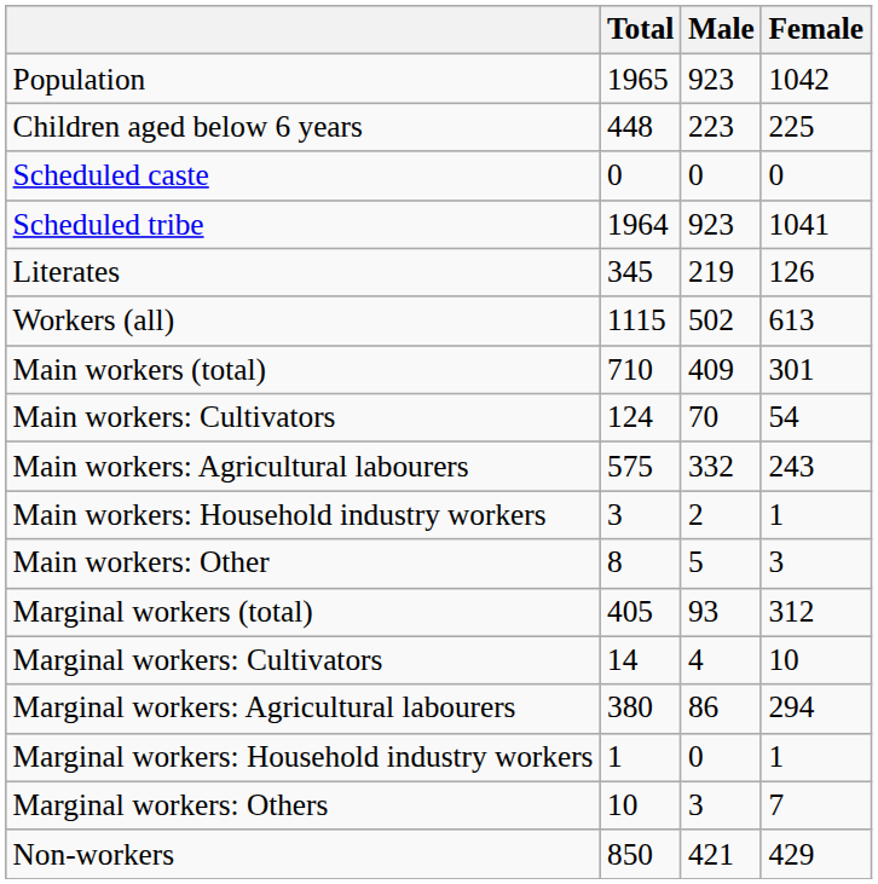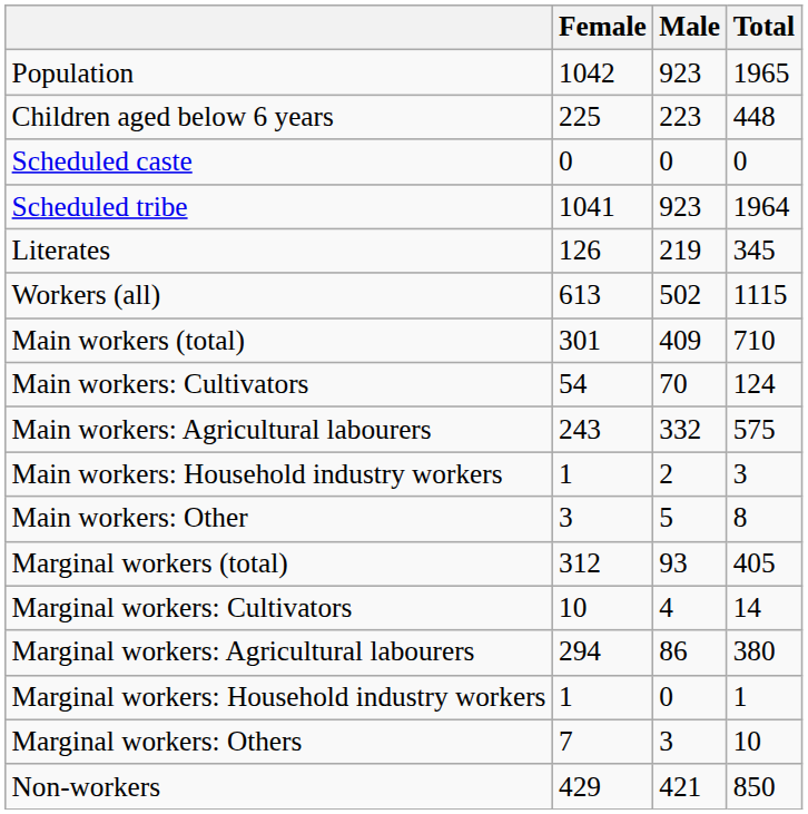 <table class="wikitable sortable">
 <tr>
 <th></th>
+<th>Female</th>
+<th>Male</th>
 <th>Total</th>
-<th>Male</th>
-<th>Female</th>
 </tr>
 <tr>
 <td>Population</td>
+<td>1042</td>
+<td>923</td>
 <td>1965</td>
-<td>923</td>
-<td>1042</td>
 </tr>
 <tr>
 <td>Children aged below 6 years</td>
+<td>225</td>
+<td>223</td>
 <td>448</td>
-<td>223</td>
-<td>225</td>
 </tr>
 <tr>
 <td><a href='#'>Scheduled caste</a></td>
 <td>0</td>
 <td>0</td>
 <td>0</td>
 </tr>
 <tr>
 <td><a href='#'>Scheduled tribe</a></td>
+<td>1041</td>
+<td>923</td>
 <td>1964</td>
-<td>923</td>
-<td>1041</td>
 </tr>
 <tr>
 <td>Literates</td>
+<td>126</td>
+<td>219</td>
 <td>345</td>
-<td>219</td>
-<td>126</td>
 </tr>
 <tr>
 <td>Workers (all)</td>
+<td>613</td>
+<td>502</td>
 <td>1115</td>
-<td>502</td>
-<td>613</td>
 </tr>
 <tr>
 <td>Main workers (total)</td>
+<td>301</td>
+<td>409</td>
 <td>710</td>
-<td>409</td>
-<td>301</td>
 </tr>
 <tr>
 <td>Main workers: Cultivators</td>
+<td>54</td>
+<td>70</td>
 <td>124</td>
-<td>70</td>
-<td>54</td>
 </tr>
 <tr>
 <td>Main workers: Agricultural labourers</td>
+<td>243</td>
+<td>332</td>
 <td>575</td>
-<td>332</td>
-<td>243</td>
 </tr>
 <tr>
 <td>Main workers: Household industry workers</td>
+<td>1</td>
+<td>2</td>
 <td>3</td>
-<td>2</td>
-<td>1</td>
 </tr>
 <tr>
 <td>Main workers: Other</td>
+<td>3</td>
+<td>5</td>
 <td>8</td>
-<td>5</td>
-<td>3</td>
 </tr>
 <tr>
 <td>Marginal workers (total)</td>
+<td>312</td>
+<td>93</td>
 <td>405</td>
-<td>93</td>
-<td>312</td>
 </tr>
 <tr>
 <td>Marginal workers: Cultivators</td>
+<td>10</td>
+<td>4</td>
 <td>14</td>
-<td>4</td>
-<td>10</td>
 </tr>
 <tr>
 <td>Marginal workers: Agricultural labourers</td>
+<td>294</td>
+<td>86</td>
 <td>380</td>
-<td>86</td>
-<td>294</td>
 </tr>
 <tr>
 <td>Marginal workers: Household industry workers</td>
 <td>1</td>
 <td>0</td>
 <td>1</td>
 </tr>
 <tr>
 <td>Marginal workers: Others</td>
+<td>7</td>
+<td>3</td>
 <td>10</td>
-<td>3</td>
-<td>7</td>
 </tr>
 <tr>
 <td>Non-workers</td>
+<td>429</td>
+<td>421</td>
 <td>850</td>
-<td>421</td>
-<td>429</td>
 </tr>
 </table>
